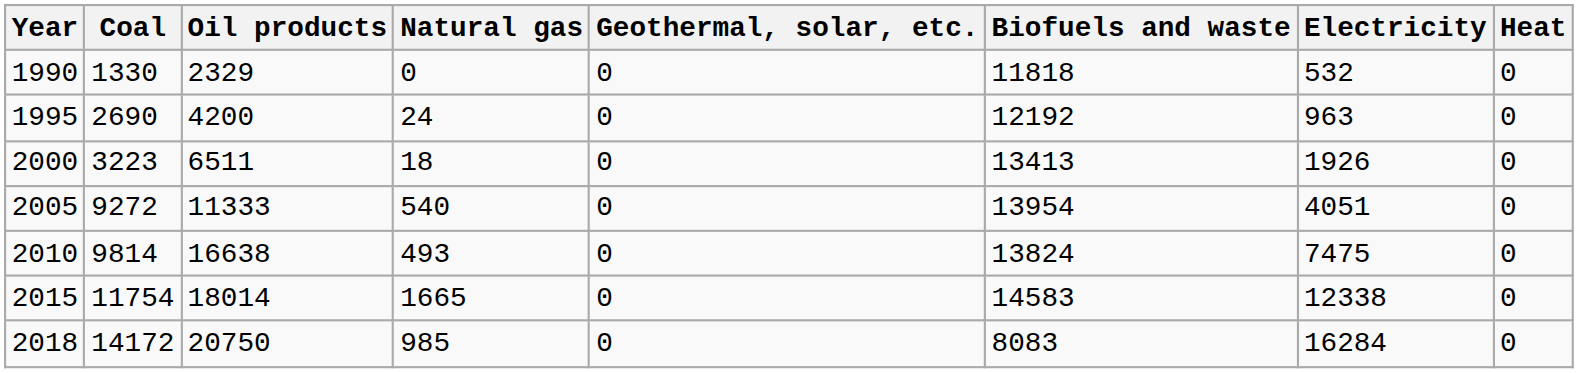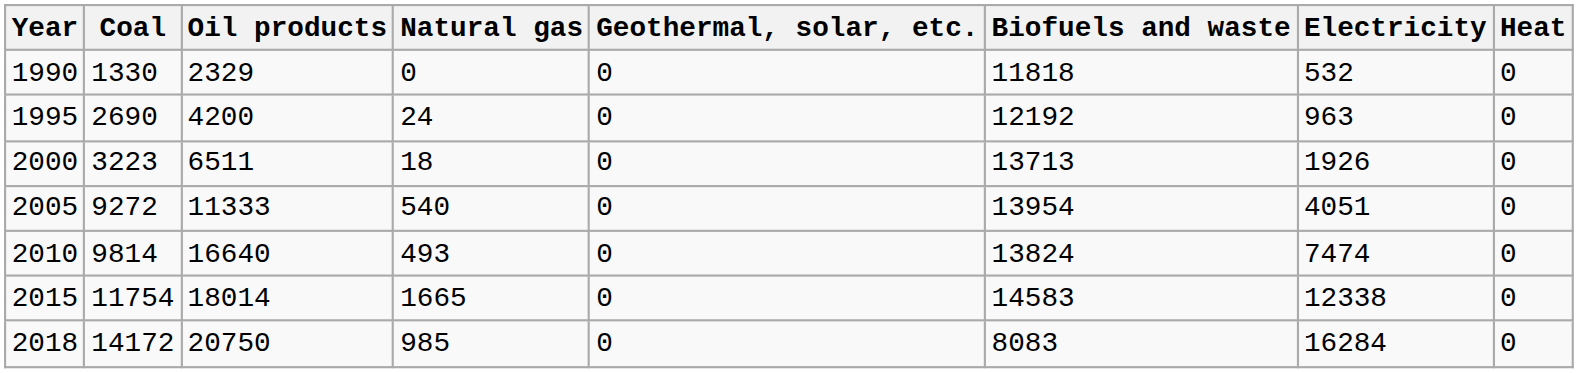 <table class="wikitable">
 <tr>
 <th>Year</th>
 <th>Coal</th>
 <th>Oil products</th>
 <th>Natural gas</th>
 <th>Geothermal, solar, etc.</th>
 <th>Biofuels and waste</th>
 <th>Electricity</th>
 <th>Heat</th>
 </tr>
 <tr>
 <td>1990</td>
 <td>1330</td>
 <td>2329</td>
 <td>0</td>
 <td>0</td>
 <td>11818</td>
 <td>532</td>
 <td>0</td>
 </tr>
 <tr>
 <td>1995</td>
 <td>2690</td>
 <td>4200</td>
 <td>24</td>
 <td>0</td>
 <td>12192</td>
 <td>963</td>
 <td>0</td>
 </tr>
 <tr>
 <td>2000</td>
 <td>3223</td>
 <td>6511</td>
 <td>18</td>
 <td>0</td>
-<td>13413</td>
+<td>13713</td>
 <td>1926</td>
 <td>0</td>
 </tr>
 <tr>
 <td>2005</td>
 <td>9272</td>
 <td>11333</td>
 <td>540</td>
 <td>0</td>
 <td>13954</td>
 <td>4051</td>
 <td>0</td>
 </tr>
 <tr>
 <td>2010</td>
 <td>9814</td>
-<td>16638</td>
+<td>16640</td>
 <td>493</td>
 <td>0</td>
 <td>13824</td>
-<td>7475</td>
+<td>7474</td>
 <td>0</td>
 </tr>
 <tr>
 <td>2015</td>
 <td>11754</td>
 <td>18014</td>
 <td>1665</td>
 <td>0</td>
 <td>14583</td>
 <td>12338</td>
 <td>0</td>
 </tr>
 <tr>
 <td>2018</td>
 <td>14172</td>
 <td>20750</td>
 <td>985</td>
 <td>0</td>
 <td>8083</td>
 <td>16284</td>
 <td>0</td>
 </tr>
 </table>
